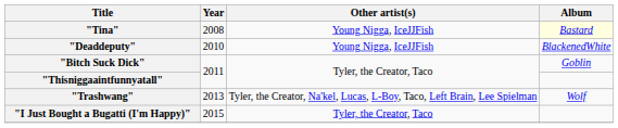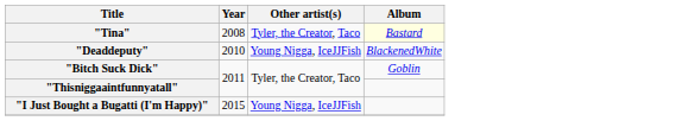 <table class="wikitable plainrowheaders" style="text-align:center;">
 <tr>
 <th scope="col" style="width:18em;">Title</th>
 <th scope="col">Year</th>
 <th scope="col">Other artist(s)</th>
 <th scope="col">Album</th>
 </tr>
 <tr>
 <th scope="row">"Tina"</th>
 <td>2008</td>
-<td><a href='#'>Young Nigga</a>, <a href='#'>IceJJFish</a></td>
+<td><a href='#'>Tyler, the Creator</a>, <a href='#'>Taco</a></td>
 <td style="background: lightyellow;"><em><a href='#'>Bastard</a></em></td>
 </tr>
 <tr>
 <th scope="row">"Deaddeputy"</th>
 <td>2010</td>
 <td><a href='#'>Young Nigga</a>, <a href='#'>IceJJFish</a></td>
 <td><em><a href='#'>BlackenedWhite</a></em></td>
 </tr>
 <tr>
 <th scope="row">"Bitch Suck Dick"</th>
 <td rowspan="2">2011</td>
 <td rowspan="2">Tyler, the Creator, Taco</td>
 <td><em><a href='#'>Goblin</a></em></td>
 </tr>
 <tr>
 <th scope="row">"Thisniggaaintfunnyatall"</th>
 <td></td>
 </tr>
 <tr>
-<th scope="row">"Trashwang"</th>
-<td>2013</td>
-<td>Tyler, the Creator, <a href='#'>Na'kel</a>, <a href='#'>Lucas</a>, <a href='#'>L-Boy</a>, Taco, <a href='#'>Left Brain</a>, <a href='#'>Lee Spielman</a></td>
-<td><em><a href='#'>Wolf</a></em></td>
-</tr>
-<tr>
 <th scope="row">"I Just Bought a Bugatti (I'm Happy)"</th>
 <td>2015</td>
-<td><a href='#'>Tyler, the Creator</a>, <a href='#'>Taco</a></td>
+<td><a href='#'>Young Nigga</a>, <a href='#'>IceJJFish</a></td>
 <td></td>
 </tr>
 <tr>
 </tr>
 </table>
